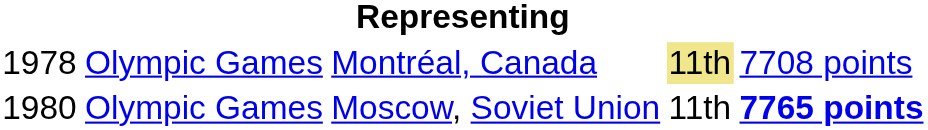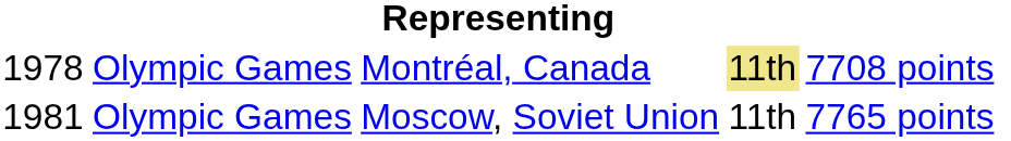 <table>
 <tr>
 <th colspan="5">Representing </th>
 </tr>
 <tr>
 <td>1978</td>
 <td><a href='#'>Olympic Games</a></td>
 <td><a href='#'>Montréal, Canada</a></td>
 <td style="background: khaki;">11th</td>
 <td><a href='#'>7708 points</a></td>
 </tr>
 <tr>
-<td>1980</td>
+<td>1981</td>
 <td><a href='#'>Olympic Games</a></td>
 <td><a href='#'>Moscow</a>, <a href='#'>Soviet Union</a></td>
 <td>11th</td>
-<td><strong><a href='#'>7765 points</a></strong></td>
+<td><a href='#'>7765 points</a></td>
 </tr>
 </table>
